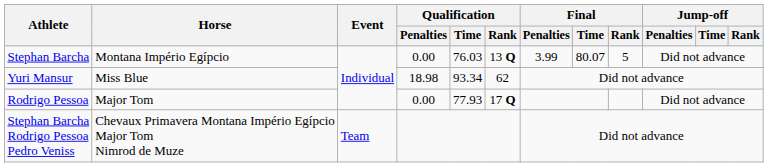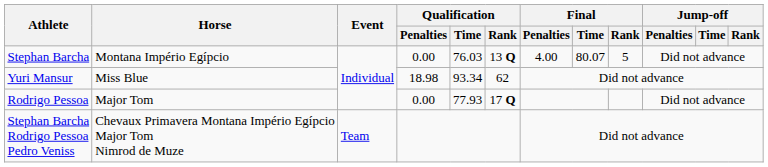 <table class=wikitable style=font-size:90%;text-align:center>
 <tr>
 <th rowspan=2>Athlete</th>
 <th rowspan=2>Horse</th>
 <th rowspan=2>Event</th>
 <th colspan=3>Qualification</th>
 <th colspan=3>Final</th>
 <th colspan=3>Jump-off</th>
 </tr>
 <tr style=font-size:95%>
 <th>Penalties</th>
 <th>Time</th>
 <th>Rank</th>
 <th>Penalties</th>
 <th>Time</th>
 <th>Rank</th>
 <th>Penalties</th>
 <th>Time</th>
 <th>Rank</th>
 </tr>
 <tr>
 <td align=left><a href='#'>Stephan Barcha</a></td>
 <td align=left> Montana Império Egípcio</td>
 <td align=left rowspan=3><a href='#'>Individual</a></td>
 <td>0.00</td>
 <td>76.03</td>
 <td>13 <strong>Q</strong></td>
-<td>3.99</td>
+<td>4.00</td>
 <td>80.07</td>
 <td>5</td>
 <td colspan=3>Did not advance</td>
 </tr>
 <tr>
 <td align=left><a href='#'>Yuri Mansur</a></td>
 <td align=left>Miss Blue</td>
 <td>18.98</td>
 <td>93.34</td>
 <td>62</td>
 <td colspan=6>Did not advance</td>
 </tr>
 <tr>
 <td align=left><a href='#'>Rodrigo Pessoa</a></td>
 <td align=left>Major Tom</td>
 <td>0.00</td>
 <td>77.93</td>
 <td>17 <strong>Q</strong></td>
 <td colspan=2></td>
 <td></td>
 <td colspan=3>Did not advance</td>
 </tr>
 <tr>
 <td align=left><a href='#'>Stephan Barcha</a><br><a href='#'>Rodrigo Pessoa</a><br><a href='#'>Pedro Veniss</a></td>
 <td align=left>Chevaux Primavera Montana Império Egípcio<br>Major Tom<br>Nimrod de Muze</td>
 <td align=left><a href='#'>Team</a></td>
 <td colspan=3></td>
 <td colspan=6>Did not advance</td>
 </tr>
 </table>
